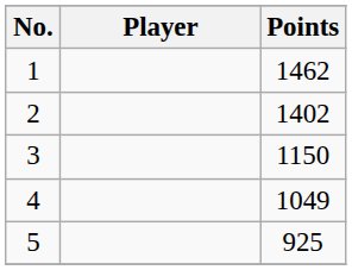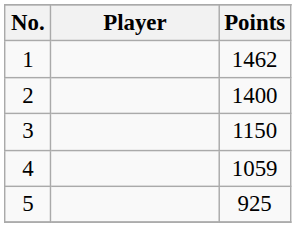 <table class="wikitable sortable" style="text-align:center">
 <tr>
 </tr>
 <tr>
 <th width=25>No.</th>
 <th width=110>Player</th>
 <th width=40>Points</th>
 </tr>
 <tr>
 <td>1</td>
 <td></td>
 <td>1462</td>
 </tr>
 <tr>
 <td>2</td>
 <td></td>
-<td>1402</td>
+<td>1400</td>
 </tr>
 <tr>
 <td>3</td>
 <td></td>
 <td>1150</td>
 </tr>
 <tr>
 <td>4</td>
 <td></td>
-<td>1049</td>
+<td>1059</td>
 </tr>
 <tr>
 <td>5</td>
 <td></td>
 <td>925</td>
 </tr>
 <tr>
 </tr>
 </table>
